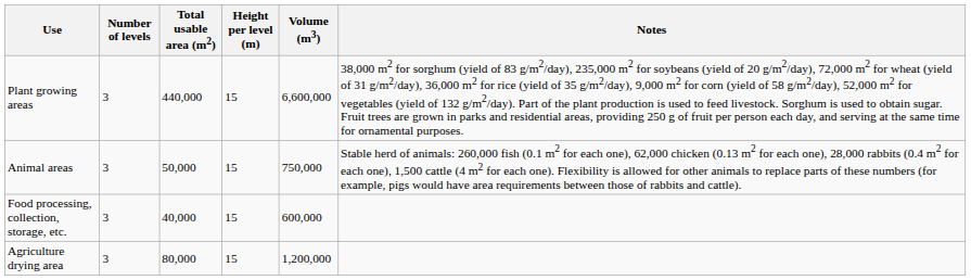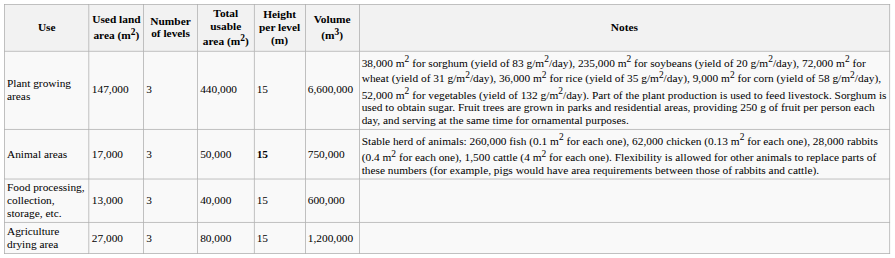 <table class="wikitable">
 <tr>
 <th>Use</th>
+<th>Used land area (m<sup>2</sup>)</th>
 <th>Number of levels</th>
 <th>Total usable area (m<sup>2</sup>)</th>
 <th>Height per level (m)</th>
 <th>Volume (m<sup>3</sup>)</th>
 <th>Notes</th>
 </tr>
 <tr>
 <td>Plant growing areas</td>
+<td>147,000</td>
 <td>3</td>
 <td>440,000</td>
 <td>15</td>
 <td>6,600,000</td>
 <td>38,000 m<sup>2</sup> for sorghum (yield of 83 g/m<sup>2</sup>/day), 235,000 m<sup>2</sup> for soybeans (yield of 20 g/m<sup>2</sup>/day), 72,000 m<sup>2</sup> for wheat (yield of 31 g/m<sup>2</sup>/day), 36,000 m<sup>2</sup> for rice (yield of 35 g/m<sup>2</sup>/day), 9,000 m<sup>2</sup> for corn (yield of 58 g/m<sup>2</sup>/day), 52,000 m<sup>2</sup> for vegetables (yield of 132 g/m<sup>2</sup>/day). Part of the plant production is used to feed livestock. Sorghum is used to obtain sugar. Fruit trees are grown in parks and residential areas, providing 250 g of fruit per person each day, and serving at the same time for ornamental purposes.</td>
 </tr>
 <tr>
 <td>Animal areas</td>
+<td>17,000</td>
 <td>3</td>
 <td>50,000</td>
-<td>15</td>
+<td><strong>15</strong></td>
 <td>750,000</td>
 <td>Stable herd of animals: 260,000 fish (0.1 m<sup>2</sup> for each one), 62,000 chicken (0.13 m<sup>2</sup> for each one), 28,000 rabbits (0.4 m<sup>2</sup> for each one), 1,500 cattle (4 m<sup>2</sup> for each one). Flexibility is allowed for other animals to replace parts of these numbers (for example, pigs would have area requirements between those of rabbits and cattle).</td>
 </tr>
 <tr>
 <td>Food processing, collection, storage, etc.</td>
+<td>13,000</td>
 <td>3</td>
 <td>40,000</td>
 <td>15</td>
 <td>600,000</td>
 <td></td>
 </tr>
 <tr>
 <td>Agriculture drying area</td>
+<td>27,000</td>
 <td>3</td>
 <td>80,000</td>
 <td>15</td>
 <td>1,200,000</td>
 <td></td>
 </tr>
 </table>
